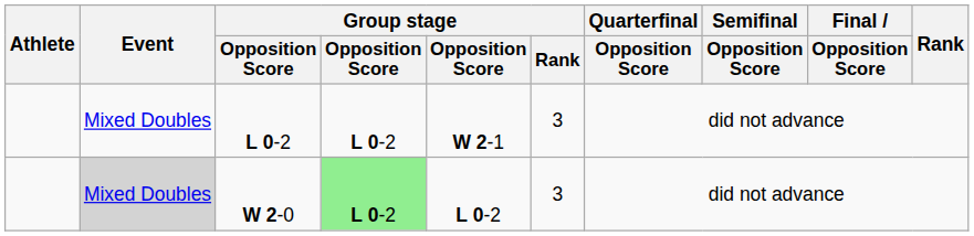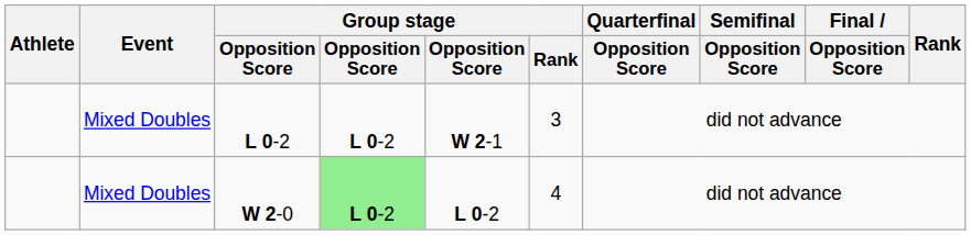 <table class="wikitable" style="font-size:90%">
 <tr>
 <th rowspan=2>Athlete</th>
 <th rowspan=2>Event</th>
 <th colspan=4>Group stage</th>
 <th>Quarterfinal</th>
 <th>Semifinal</th>
 <th>Final / </th>
 <th rowspan=2>Rank</th>
 </tr>
 <tr style="font-size:95%">
 <th>Opposition<br>Score</th>
 <th>Opposition<br>Score</th>
 <th>Opposition<br>Score</th>
 <th>Rank</th>
 <th>Opposition<br>Score</th>
 <th>Opposition<br>Score</th>
 <th>Opposition<br>Score</th>
 </tr>
 <tr align=center>
 <td align=left><br></td>
 <td align=left><a href='#'>Mixed Doubles</a></td>
 <td><small><br></small> <br> <strong>L</strong> <strong>0</strong>-2</td>
 <td><small><br></small> <br> <strong>L</strong> <strong>0</strong>-2</td>
 <td><small><br></small> <br> <strong>W</strong> <strong>2</strong>-1</td>
 <td>3</td>
 <td colspan=4>did not advance</td>
 </tr>
 <tr align=center>
 <td align=left><br></td>
-<td align=left style="background: lightgrey;"><a href='#'>Mixed Doubles</a></td>
+<td align=left><a href='#'>Mixed Doubles</a></td>
 <td><small><br></small> <br> <strong>W</strong> <strong>2</strong>-0</td>
 <td style="background: lightgreen;"><small><br></small> <br> <strong>L</strong> <strong>0</strong>-2</td>
 <td><small><br></small> <br> <strong>L</strong> <strong>0</strong>-2</td>
-<td>3</td>
+<td>4</td>
 <td colspan=4>did not advance</td>
 </tr>
 </table>
